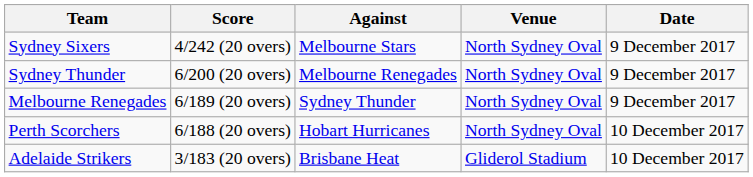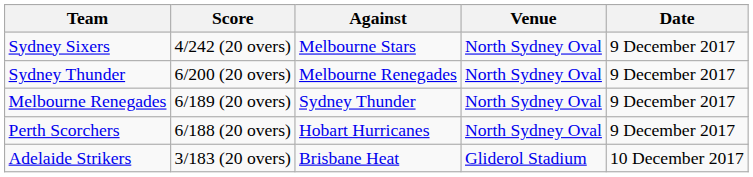 <table class="wikitable">
 <tr>
 <th>Team</th>
 <th>Score</th>
 <th>Against</th>
 <th>Venue</th>
 <th>Date</th>
 </tr>
 <tr>
 <td><a href='#'>Sydney Sixers</a></td>
 <td>4/242 (20 overs)</td>
 <td><a href='#'>Melbourne Stars</a></td>
 <td><a href='#'>North Sydney Oval</a></td>
 <td>9 December 2017</td>
 </tr>
 <tr>
 <td><a href='#'>Sydney Thunder</a></td>
 <td>6/200 (20 overs)</td>
 <td><a href='#'>Melbourne Renegades</a></td>
 <td><a href='#'>North Sydney Oval</a></td>
 <td>9 December 2017</td>
 </tr>
 <tr>
 <td><a href='#'>Melbourne Renegades</a></td>
 <td>6/189 (20 overs)</td>
 <td><a href='#'>Sydney Thunder</a></td>
 <td><a href='#'>North Sydney Oval</a></td>
 <td>9 December 2017</td>
 </tr>
 <tr>
 <td><a href='#'>Perth Scorchers</a></td>
 <td>6/188 (20 overs)</td>
 <td><a href='#'>Hobart Hurricanes</a></td>
 <td><a href='#'>North Sydney Oval</a></td>
-<td>10 December 2017</td>
+<td>9 December 2017</td>
 </tr>
 <tr>
 <td><a href='#'>Adelaide Strikers</a></td>
 <td>3/183 (20 overs)</td>
 <td><a href='#'>Brisbane Heat</a></td>
 <td><a href='#'>Gliderol Stadium</a></td>
 <td>10 December 2017</td>
 </tr>
 </table>
